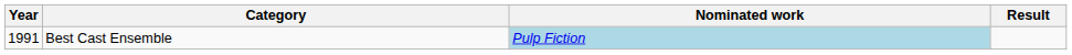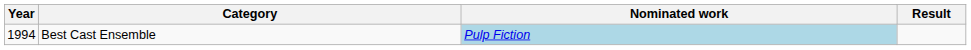 <table class=wikitable>
 <tr>
 <th scope="col" style="width:1em;">Year</th>
 <th scope="col" style="width:33em;">Category</th>
 <th scope="col" style="width:34em;">Nominated work</th>
 <th scope="col" style="width:5em;">Result</th>
 </tr>
 <tr>
-<td>1991</td>
+<td>1994</td>
 <td>Best Cast Ensemble</td>
 <td style="background: lightblue;"><em><a href='#'>Pulp Fiction</a></em></td>
 <td></td>
 </tr>
 </table>
